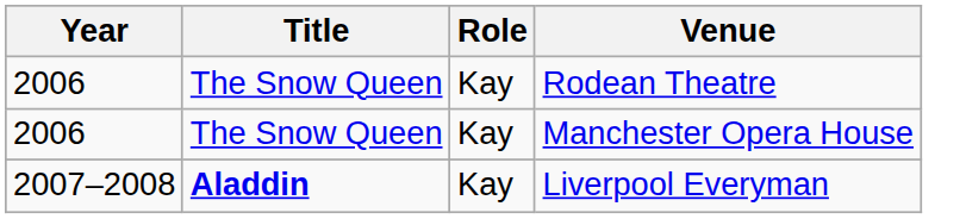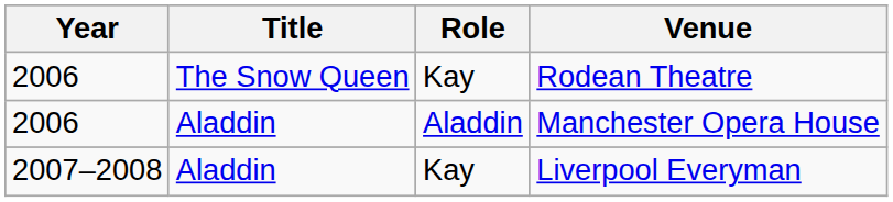 <table class="wikitable">
 <tr>
 <th>Year</th>
 <th>Title</th>
 <th>Role</th>
 <th>Venue</th>
 </tr>
 <tr>
 <td>2006</td>
 <td><a href='#'>The Snow Queen</a></td>
 <td>Kay</td>
 <td><a href='#'>Rodean Theatre</a></td>
 </tr>
 <tr>
 <td>2006</td>
-<td><a href='#'>The Snow Queen</a></td>
-<td>Kay</td>
+<td><a href='#'>Aladdin</a></td>
+<td><a href='#'>Aladdin</a></td>
 <td><a href='#'>Manchester Opera House</a></td>
 </tr>
 <tr>
 <td>2007–2008</td>
-<td><strong><a href='#'>Aladdin</a></strong></td>
+<td><a href='#'>Aladdin</a></td>
 <td>Kay</td>
 <td><a href='#'>Liverpool Everyman</a></td>
 </tr>
 </table>
